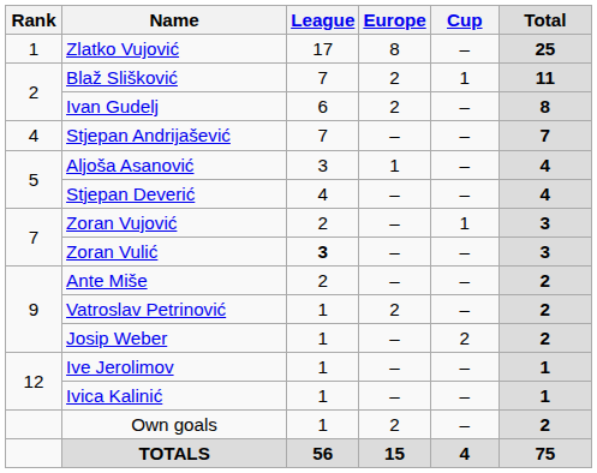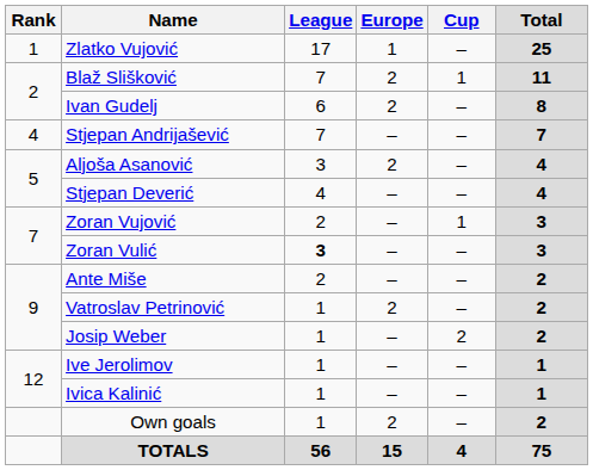 <table class="wikitable" style="font-size: 95%; text-align: center;">
 <tr>
 <th width=40>Rank</th>
 <th width=180>Name</th>
 <th width=50><a href='#'>League</a></th>
 <th width=50><a href='#'>Europe</a></th>
 <th width=50><a href='#'>Cup</a></th>
 <th width=70 style="background: #DCDCDC">Total</th>
 </tr>
 <tr>
 <td rowspan=1>1</td>
 <td style="text-align:left;"> <a href='#'>Zlatko Vujović</a></td>
 <td>17</td>
-<td>8</td>
+<td>1</td>
 <td>–</td>
 <th style="background: #DCDCDC">25</th>
 </tr>
 <tr>
 <td rowspan=2>2</td>
 <td style="text-align:left;"> <a href='#'>Blaž Slišković</a></td>
 <td>7</td>
 <td>2</td>
 <td>1</td>
 <th style="background: #DCDCDC">11</th>
 </tr>
 <tr>
 <td style="text-align:left;"> <a href='#'>Ivan Gudelj</a></td>
 <td>6</td>
 <td>2</td>
 <td>–</td>
 <th style="background: #DCDCDC">8</th>
 </tr>
 <tr>
 <td rowspan=1>4</td>
 <td style="text-align:left;"> <a href='#'>Stjepan Andrijašević</a></td>
 <td>7</td>
 <td>–</td>
 <td>–</td>
 <th style="background: #DCDCDC">7</th>
 </tr>
 <tr>
 <td rowspan=2>5</td>
 <td style="text-align:left;"> <a href='#'>Aljoša Asanović</a></td>
 <td>3</td>
-<td>1</td>
+<td>2</td>
 <td>–</td>
 <th style="background: #DCDCDC">4</th>
 </tr>
 <tr>
 <td style="text-align:left;"> <a href='#'>Stjepan Deverić</a></td>
 <td>4</td>
 <td>–</td>
 <td>–</td>
 <th style="background: #DCDCDC">4</th>
 </tr>
 <tr>
 <td rowspan=2>7</td>
 <td style="text-align:left;"> <a href='#'>Zoran Vujović</a></td>
 <td>2</td>
 <td>–</td>
 <td>1</td>
 <th style="background: #DCDCDC">3</th>
 </tr>
 <tr>
 <td style="text-align:left;"> <a href='#'>Zoran Vulić</a></td>
 <td><strong>3</strong></td>
 <td>–</td>
 <td>–</td>
 <th style="background: #DCDCDC">3</th>
 </tr>
 <tr>
 <td rowspan=3>9</td>
 <td style="text-align:left;"> <a href='#'>Ante Miše</a></td>
 <td>2</td>
 <td>–</td>
 <td>–</td>
 <th style="background: #DCDCDC">2</th>
 </tr>
 <tr>
 <td style="text-align:left;"> <a href='#'>Vatroslav Petrinović</a></td>
 <td>1</td>
 <td>2</td>
 <td>–</td>
 <th style="background: #DCDCDC">2</th>
 </tr>
 <tr>
 <td style="text-align:left;"> <a href='#'>Josip Weber</a></td>
 <td>1</td>
 <td>–</td>
 <td>2</td>
 <th style="background: #DCDCDC">2</th>
 </tr>
 <tr>
 <td rowspan=2>12</td>
 <td style="text-align:left;"> <a href='#'>Ive Jerolimov</a></td>
 <td>1</td>
 <td>–</td>
 <td>–</td>
 <th style="background: #DCDCDC">1</th>
 </tr>
 <tr>
 <td style="text-align:left;"> <a href='#'>Ivica Kalinić</a></td>
 <td>1</td>
 <td>–</td>
 <td>–</td>
 <th style="background: #DCDCDC">1</th>
 </tr>
 <tr>
 <td></td>
 <td style="text-align:center;">Own goals</td>
 <td>1</td>
 <td>2</td>
 <td>–</td>
 <th style="background: #DCDCDC">2</th>
 </tr>
 <tr>
 <td></td>
 <th style="background: #DCDCDC">TOTALS</th>
 <th style="background: #DCDCDC">56</th>
 <th style="background: #DCDCDC">15</th>
 <th style="background: #DCDCDC">4</th>
 <th style="background: #DCDCDC">75</th>
 </tr>
 </table>
